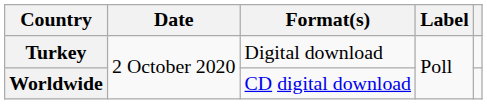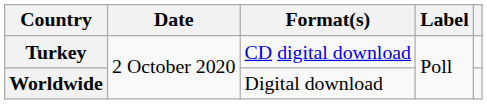 <table class="wikitable plainrowheaders">
 <tr>
 <th scope="col">Country</th>
 <th scope="col">Date</th>
 <th scope="col">Format(s)</th>
 <th scope="col">Label</th>
 <th scope="col"></th>
 </tr>
 <tr>
 <th scope="row">Turkey</th>
 <td rowspan="2">2 October 2020</td>
-<td>Digital download</td>
+<td><a href='#'>CD</a> <a href='#'>digital download</a></td>
 <td rowspan="2">Poll</td>
 <td align="center"></td>
 </tr>
 <tr>
 <th scope="row">Worldwide</th>
-<td><a href='#'>CD</a> <a href='#'>digital download</a></td>
+<td>Digital download</td>
 <td align="center"></td>
 </tr>
 </table>
